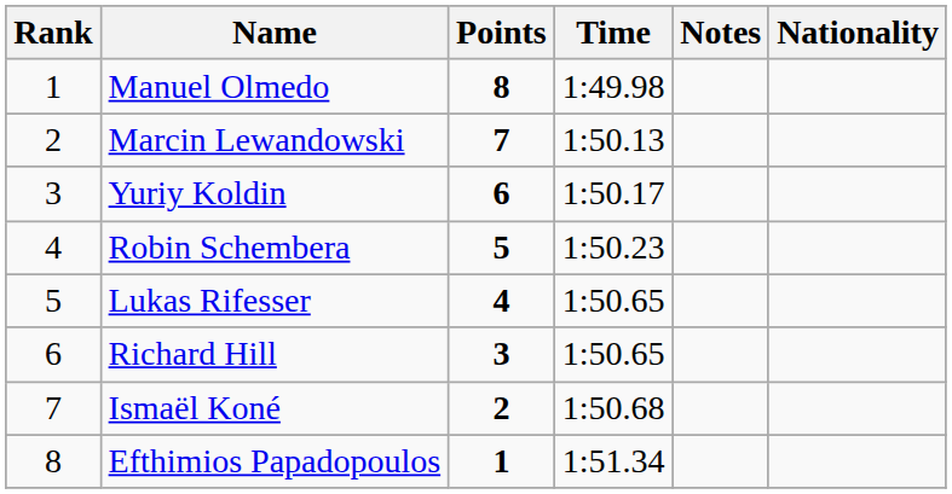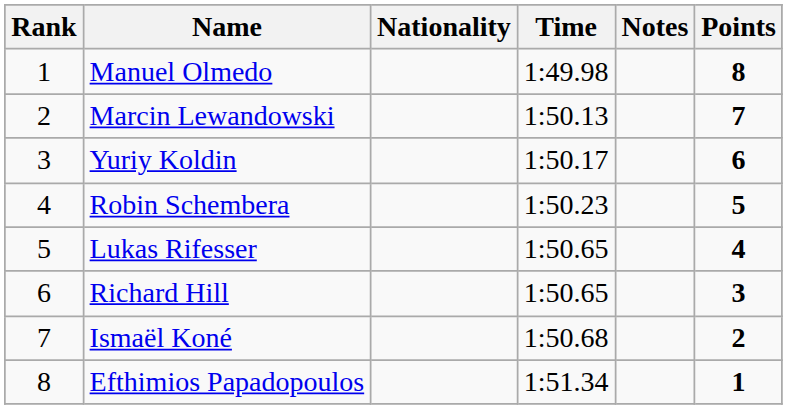 <table class="wikitable sortable" style="text-align:center">
 <tr>
 <th>Rank</th>
 <th>Name</th>
-<th>Points</th>
+<th>Nationality</th>
 <th>Time</th>
 <th>Notes</th>
-<th>Nationality</th>
+<th>Points</th>
 </tr>
 <tr>
 <td>1</td>
 <td align=left><a href='#'>Manuel Olmedo</a></td>
-<td><strong>8</strong></td>
+<td align=left></td>
 <td>1:49.98</td>
 <td></td>
-<td align=left></td>
+<td><strong>8</strong></td>
 </tr>
 <tr>
 <td>2</td>
 <td align=left><a href='#'>Marcin Lewandowski</a></td>
-<td><strong>7</strong></td>
+<td align=left></td>
 <td>1:50.13</td>
 <td></td>
-<td align=left></td>
+<td><strong>7</strong></td>
 </tr>
 <tr>
 <td>3</td>
 <td align=left><a href='#'>Yuriy Koldin</a></td>
-<td><strong>6</strong></td>
+<td align=left></td>
 <td>1:50.17</td>
 <td></td>
-<td align=left></td>
+<td><strong>6</strong></td>
 </tr>
 <tr>
 <td>4</td>
 <td align=left><a href='#'>Robin Schembera</a></td>
-<td><strong>5</strong></td>
+<td align=left></td>
 <td>1:50.23</td>
 <td></td>
-<td align=left></td>
+<td><strong>5</strong></td>
 </tr>
 <tr>
 <td>5</td>
 <td align=left><a href='#'>Lukas Rifesser</a></td>
-<td><strong>4</strong></td>
+<td align=left></td>
 <td>1:50.65</td>
 <td></td>
-<td align=left></td>
+<td><strong>4</strong></td>
 </tr>
 <tr>
 <td>6</td>
 <td align=left><a href='#'>Richard Hill</a></td>
-<td><strong>3</strong></td>
+<td align=left></td>
 <td>1:50.65</td>
 <td></td>
-<td align=left></td>
+<td><strong>3</strong></td>
 </tr>
 <tr>
 <td>7</td>
 <td align=left><a href='#'>Ismaël Koné</a></td>
-<td><strong>2</strong></td>
+<td align=left></td>
 <td>1:50.68</td>
 <td></td>
-<td align=left></td>
+<td><strong>2</strong></td>
 </tr>
 <tr>
 <td>8</td>
 <td align=left><a href='#'>Efthimios Papadopoulos</a></td>
-<td><strong>1</strong></td>
+<td align=left></td>
 <td>1:51.34</td>
 <td></td>
-<td align=left></td>
+<td><strong>1</strong></td>
 </tr>
 </table>
